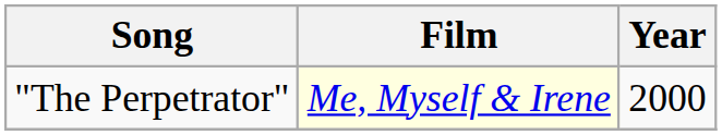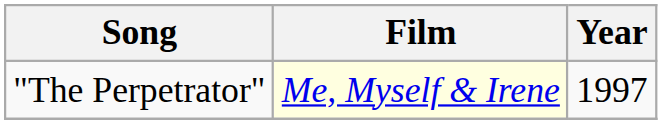 <table class="wikitable">
 <tr>
 <th><strong>Song</strong></th>
 <th><strong>Film</strong></th>
 <th><strong>Year</strong></th>
 </tr>
 <tr>
 <td>"The Perpetrator"</td>
 <td style="background: lightyellow;"><em><a href='#'>Me, Myself & Irene</a></em></td>
-<td>2000</td>
+<td>1997</td>
 </tr>
 <tr>
 </tr>
 </table>
